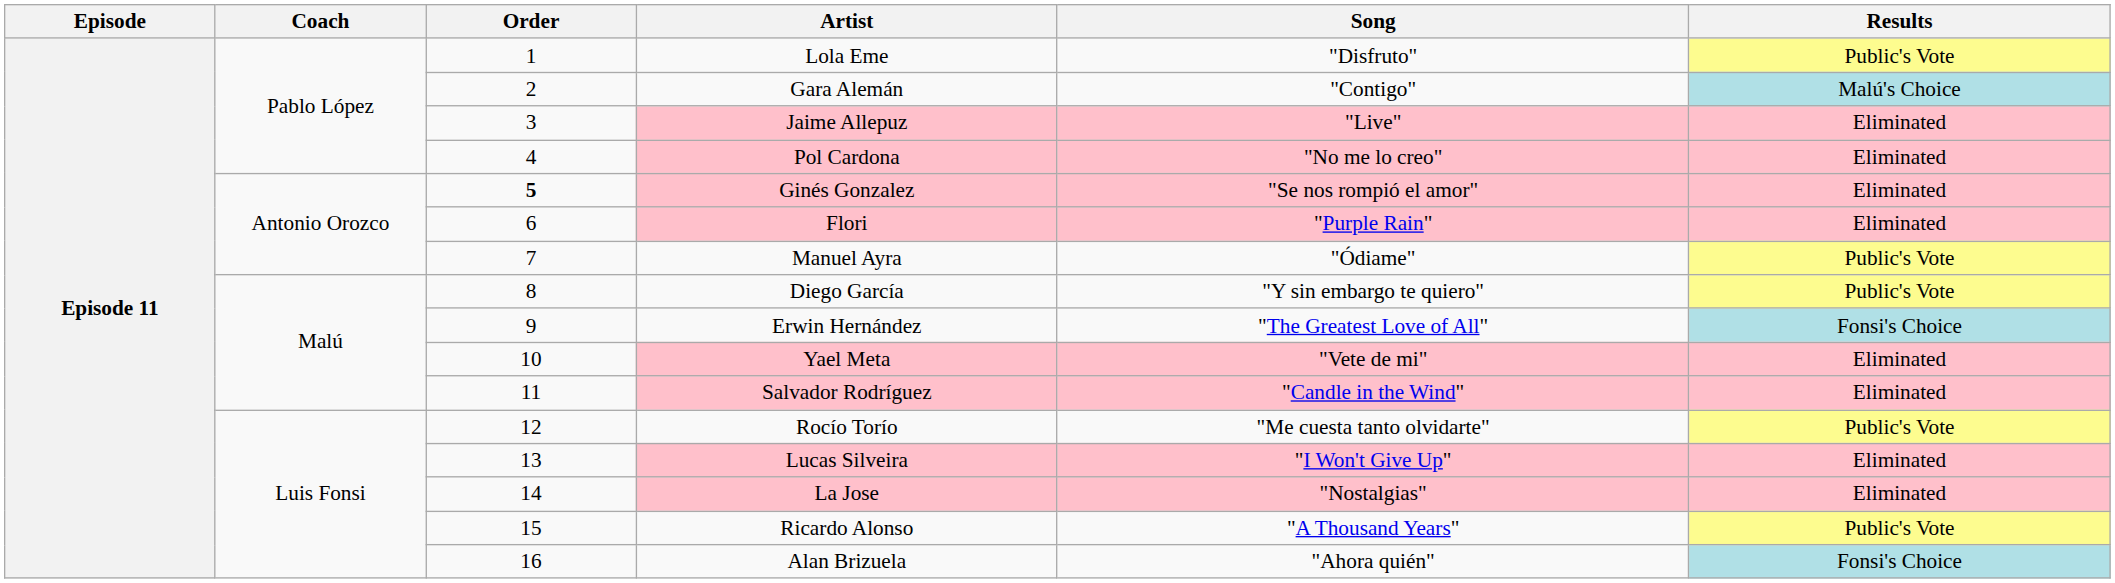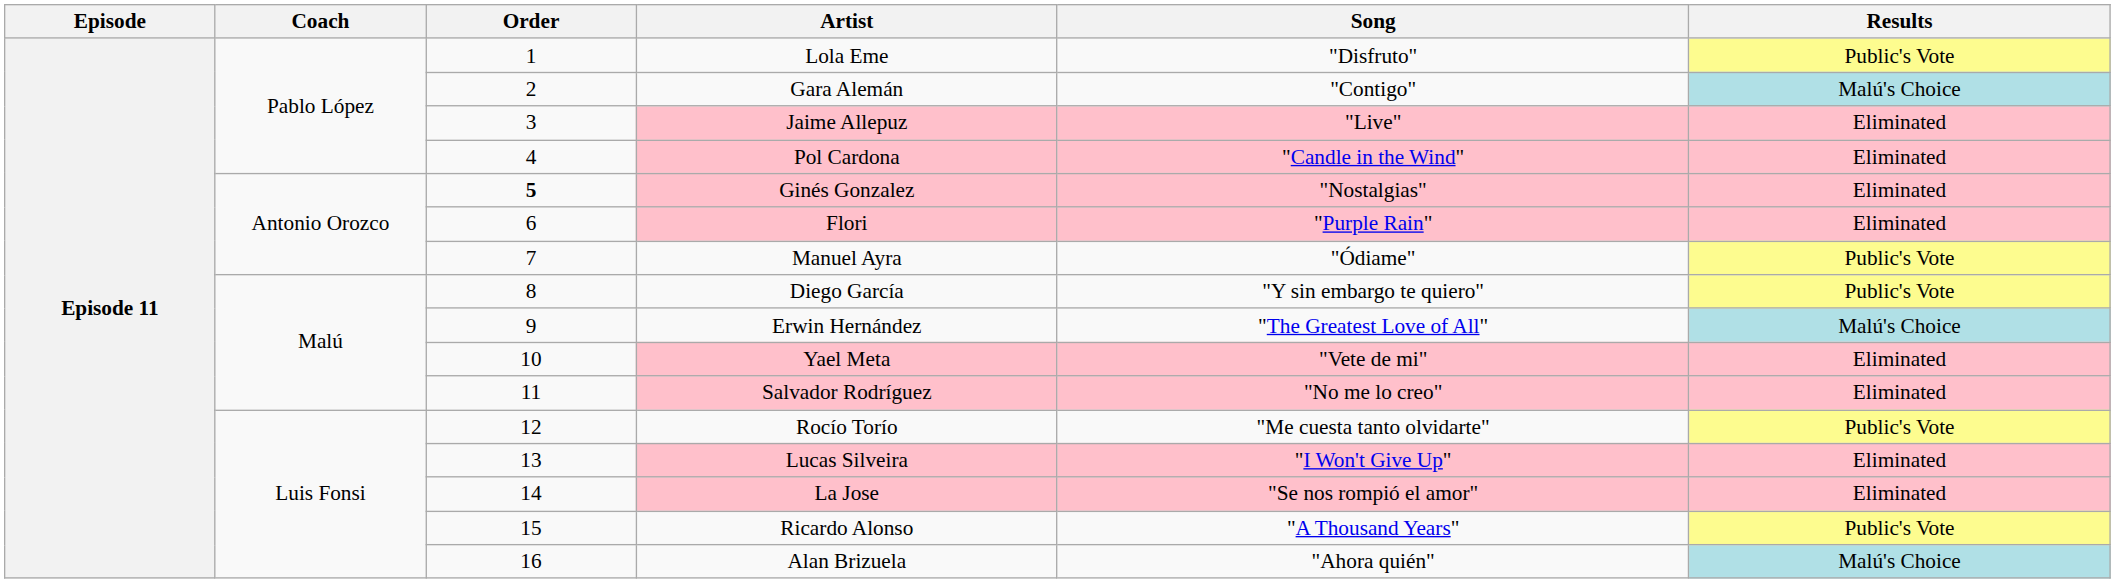 <table class="wikitable" style="text-align:center; width:100%">
 <tr>
 <th style="width:10%">Episode</th>
 <th style="width:10%">Coach</th>
 <th style="width:10%">Order</th>
 <th style="width:20%">Artist</th>
 <th style="width:30%">Song</th>
 <th style="width:20%">Results</th>
 </tr>
 <tr>
 <th rowspan="16">Episode 11<br></th>
 <td rowspan="4">Pablo López</td>
 <td>1</td>
 <td>Lola Eme</td>
 <td>"Disfruto"</td>
 <td style="background:#fdfc8f">Public's Vote</td>
 </tr>
 <tr>
 <td>2</td>
 <td>Gara Alemán</td>
 <td>"Contigo"</td>
 <td style="background:#b0e0e6">Malú's Choice</td>
 </tr>
 <tr>
 <td>3</td>
 <td style="background:pink">Jaime Allepuz</td>
 <td style="background:pink">"Live"</td>
 <td style="background:pink">Eliminated</td>
 </tr>
 <tr>
 <td>4</td>
 <td style="background:pink">Pol Cardona</td>
-<td style="background:pink">"No me lo creo"</td>
+<td style="background:pink">"<a href='#'>Candle in the Wind</a>"</td>
 <td style="background:pink">Eliminated</td>
 </tr>
 <tr>
 <td rowspan="3">Antonio Orozco</td>
 <td><strong>5</strong></td>
 <td style="background:pink">Ginés Gonzalez</td>
-<td style="background:pink">"Se nos rompió el amor"</td>
+<td style="background:pink">"Nostalgias"</td>
 <td style="background:pink">Eliminated</td>
 </tr>
 <tr>
 <td>6</td>
 <td style="background:pink">Flori</td>
 <td style="background:pink">"<a href='#'>Purple Rain</a>"</td>
 <td style="background:pink">Eliminated</td>
 </tr>
 <tr>
 <td>7</td>
 <td>Manuel Ayra</td>
 <td>"Ódiame"</td>
 <td style="background:#fdfc8f">Public's Vote</td>
 </tr>
 <tr>
 <td rowspan="4">Malú</td>
 <td>8</td>
 <td>Diego García</td>
 <td>"Y sin embargo te quiero"</td>
 <td style="background:#fdfc8f">Public's Vote</td>
 </tr>
 <tr>
 <td>9</td>
 <td>Erwin Hernández</td>
 <td>"<a href='#'>The Greatest Love of All</a>"</td>
-<td style="background:#b0e0e6">Fonsi's Choice</td>
+<td style="background:#b0e0e6">Malú's Choice</td>
 </tr>
 <tr>
 <td>10</td>
 <td style="background:pink">Yael Meta</td>
 <td style="background:pink">"Vete de mi"</td>
 <td style="background:pink">Eliminated</td>
 </tr>
 <tr>
 <td>11</td>
 <td style="background:pink">Salvador Rodríguez</td>
-<td style="background:pink">"<a href='#'>Candle in the Wind</a>"</td>
+<td style="background:pink">"No me lo creo"</td>
 <td style="background:pink">Eliminated</td>
 </tr>
 <tr>
 <td rowspan="5">Luis Fonsi</td>
 <td>12</td>
 <td>Rocío Torío</td>
 <td>"Me cuesta tanto olvidarte"</td>
 <td style="background:#fdfc8f">Public's Vote</td>
 </tr>
 <tr>
 <td>13</td>
 <td style="background:pink">Lucas Silveira</td>
 <td style="background:pink">"<a href='#'>I Won't Give Up</a>"</td>
 <td style="background:pink">Eliminated</td>
 </tr>
 <tr>
 <td>14</td>
 <td style="background:pink">La Jose</td>
-<td style="background:pink">"Nostalgias"</td>
+<td style="background:pink">"Se nos rompió el amor"</td>
 <td style="background:pink">Eliminated</td>
 </tr>
 <tr>
 <td>15</td>
 <td>Ricardo Alonso</td>
 <td>"<a href='#'>A Thousand Years</a>"</td>
 <td style="background:#fdfc8f">Public's Vote</td>
 </tr>
 <tr>
 <td>16</td>
 <td>Alan Brizuela</td>
 <td>"Ahora quién"</td>
-<td style="background:#b0e0e6">Fonsi's Choice</td>
+<td style="background:#b0e0e6">Malú's Choice</td>
 </tr>
 </table>
